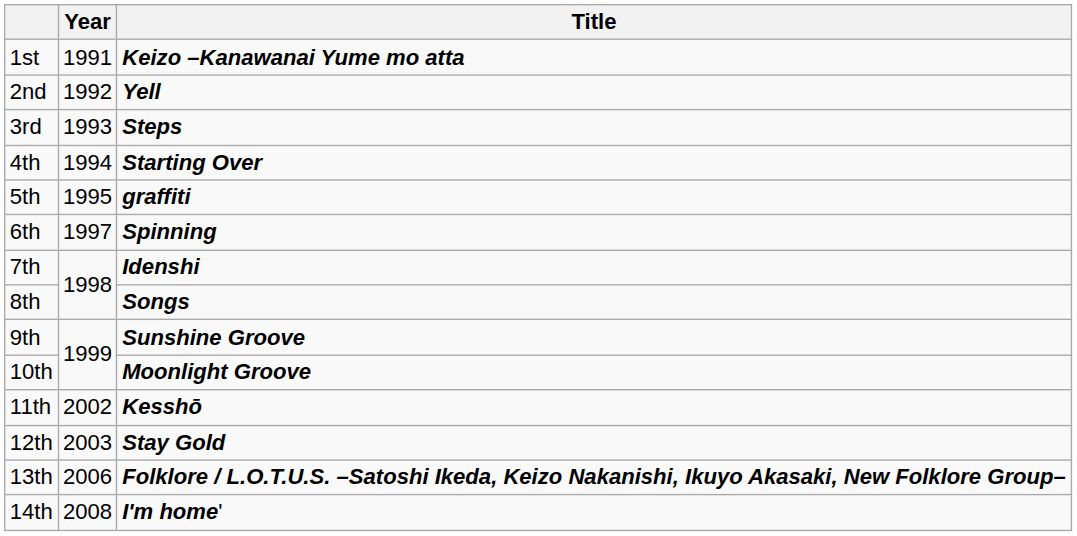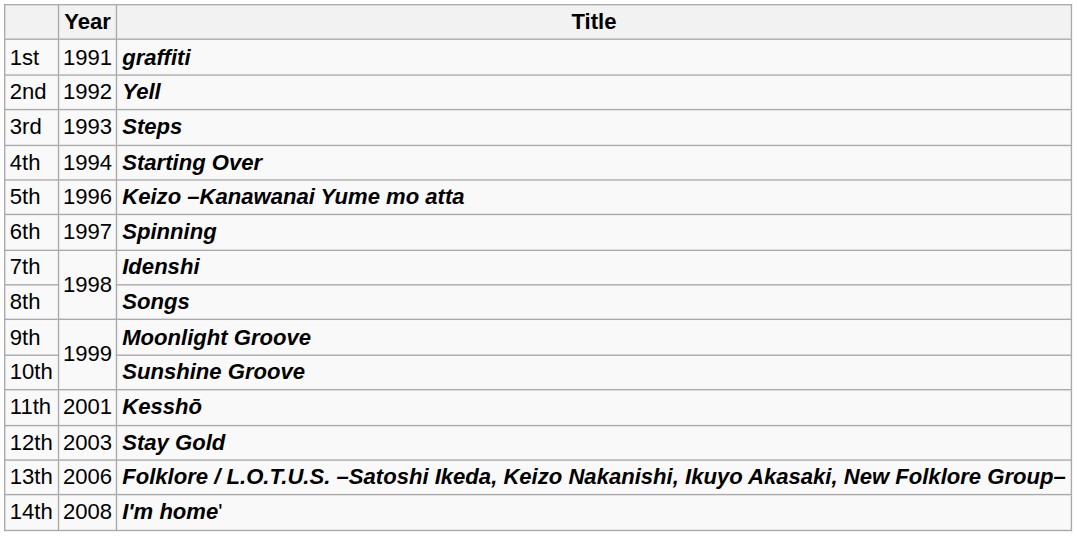 <table class="wikitable">
 <tr>
 <th></th>
 <th>Year</th>
 <th>Title</th>
 </tr>
 <tr>
 <td>1st</td>
 <td>1991</td>
-<td><strong><em>Keizo –Kanawanai Yume mo atta</em></strong></td>
+<td><strong><em>graffiti</em></strong></td>
 </tr>
 <tr>
 <td>2nd</td>
 <td>1992</td>
 <td><strong><em>Yell</em></strong></td>
 </tr>
 <tr>
 <td>3rd</td>
 <td>1993</td>
 <td><strong><em>Steps</em></strong></td>
 </tr>
 <tr>
 <td>4th</td>
 <td>1994</td>
 <td><strong><em>Starting Over</em></strong></td>
 </tr>
 <tr>
 <td>5th</td>
-<td>1995</td>
-<td><strong><em>graffiti</em></strong></td>
+<td>1996</td>
+<td><strong><em>Keizo –Kanawanai Yume mo atta</em></strong></td>
 </tr>
 <tr>
 <td>6th</td>
 <td>1997</td>
 <td><strong><em>Spinning</em></strong></td>
 </tr>
 <tr>
 <td>7th</td>
 <td rowspan="2">1998</td>
 <td><strong><em>Idenshi</em></strong></td>
 </tr>
 <tr>
 <td>8th</td>
 <td><strong><em>Songs</em></strong></td>
 </tr>
 <tr>
 <td>9th</td>
 <td rowspan="2">1999</td>
+<td><strong><em>Moonlight Groove</em></strong></td>
+</tr>
+<tr>
+<td>10th</td>
 <td><strong><em>Sunshine Groove</em></strong></td>
 </tr>
 <tr>
-<td>10th</td>
-<td><strong><em>Moonlight Groove</em></strong></td>
-</tr>
-<tr>
 <td>11th</td>
-<td>2002</td>
+<td>2001</td>
 <td><strong><em>Kesshō</em></strong></td>
 </tr>
 <tr>
 <td>12th</td>
 <td>2003</td>
 <td><strong><em>Stay Gold</em></strong></td>
 </tr>
 <tr>
 <td>13th</td>
 <td>2006</td>
 <td><strong><em>Folklore / L.O.T.U.S. –Satoshi Ikeda, Keizo Nakanishi, Ikuyo Akasaki, New Folklore Group–</em></strong></td>
 </tr>
 <tr>
 <td>14th</td>
 <td>2008</td>
 <td><strong><em>I'm home</em></strong>'</td>
 </tr>
 </table>
